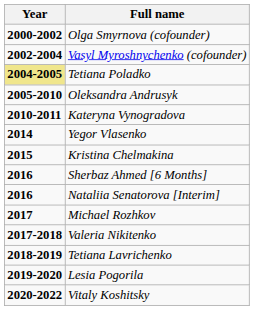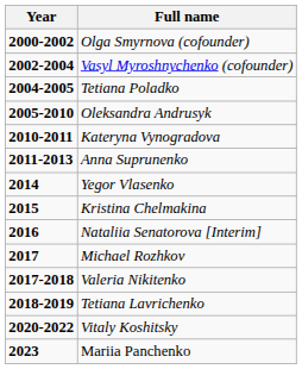 <table class="wikitable">
 <tr>
 <th>Year</th>
 <th>Full name</th>
 </tr>
 <tr>
 <td><strong>2000-2002</strong></td>
 <td><em>Olga Smyrnova (cofounder)</em></td>
 </tr>
 <tr>
 <td><strong>2002-2004</strong></td>
 <td><em><a href='#'>Vasyl Myroshnychenko</a> (cofounder)</em></td>
 </tr>
 <tr>
-<td style="background: khaki;"><strong>2004-2005</strong></td>
+<td><strong>2004-2005</strong></td>
 <td><em>Tetiana Poladko</em></td>
 </tr>
 <tr>
 <td><strong>2005-2010</strong></td>
 <td><em>Oleksandra Andrusyk</em></td>
 </tr>
 <tr>
 <td><strong>2010-2011</strong></td>
 <td><em>Kateryna Vynogradova</em></td>
 </tr>
 <tr>
+<td><strong>2011-2013</strong></td>
+<td><em>Anna Suprunenko</em></td>
+</tr>
+<tr>
 <td><strong>2014</strong></td>
 <td><em>Yegor Vlasenko</em></td>
 </tr>
 <tr>
 <td><strong>2015</strong></td>
 <td><em>Kristina Chelmakina</em></td>
-</tr>
-<tr>
-<td><strong>2016</strong></td>
-<td><em>Sherbaz Ahmed [6 Months]</em></td>
 </tr>
 <tr>
 <td><strong>2016</strong></td>
 <td><em>Nataliia Senatorova [Interim]</em></td>
 </tr>
 <tr>
 <td><strong>2017</strong></td>
 <td><em>Michael Rozhkov</em></td>
 </tr>
 <tr>
 <td><strong>2017-2018</strong></td>
 <td><em>Valeria Nikitenko</em></td>
 </tr>
 <tr>
 <td><strong>2018-2019</strong></td>
 <td><em>Tetiana Lavrichenko</em></td>
 </tr>
 <tr>
-<td><strong>2019-2020</strong></td>
-<td><em>Lesia Pogorila</em></td>
-</tr>
-<tr>
 <td><strong>2020-2022</strong></td>
 <td><em>Vitaly Koshitsky</em></td>
 </tr>
+<tr>
+<td><strong>2023</strong></td>
+<td>Mariia Panchenko</td>
+</tr>
 </table>
